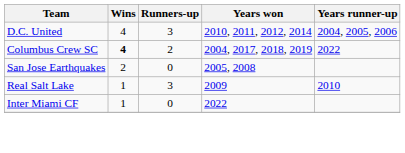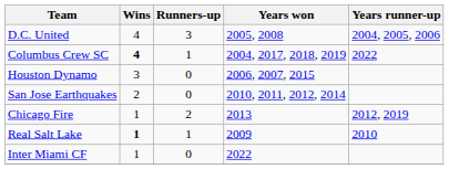 <table class="wikitable">
 <tr>
 <th>Team</th>
 <th>Wins</th>
 <th>Runners-up</th>
 <th>Years won</th>
 <th>Years runner-up</th>
 </tr>
 <tr>
 <td><a href='#'>D.C. United</a></td>
 <td align=center>4</td>
 <td align=center>3</td>
-<td><a href='#'>2010</a>, <a href='#'>2011</a>, <a href='#'>2012</a>, <a href='#'>2014</a></td>
+<td><a href='#'>2005</a>, <a href='#'>2008</a></td>
 <td><a href='#'>2004</a>, <a href='#'>2005</a>, <a href='#'>2006</a></td>
 </tr>
 <tr>
 <td><a href='#'>Columbus Crew SC</a></td>
 <td align=center><strong>4</strong></td>
-<td align=center>2</td>
+<td align=center>1</td>
 <td><a href='#'>2004</a>, <a href='#'>2017</a>, <a href='#'>2018</a>, <a href='#'>2019</a></td>
 <td><a href='#'>2022</a></td>
+</tr>
+<tr>
+<td><a href='#'>Houston Dynamo</a></td>
+<td align=center>3</td>
+<td align=center>0</td>
+<td><a href='#'>2006</a>, <a href='#'>2007</a>, <a href='#'>2015</a></td>
+<td></td>
 </tr>
 <tr>
 <td><a href='#'>San Jose Earthquakes</a></td>
 <td align=center>2</td>
 <td align=center>0</td>
-<td><a href='#'>2005</a>, <a href='#'>2008</a></td>
+<td><a href='#'>2010</a>, <a href='#'>2011</a>, <a href='#'>2012</a>, <a href='#'>2014</a></td>
 <td></td>
 </tr>
 <tr>
+<td><a href='#'>Chicago Fire</a></td>
+<td align=center>1</td>
+<td align=center>2</td>
+<td><a href='#'>2013</a></td>
+<td><a href='#'>2012</a>, <a href='#'>2019</a></td>
+</tr>
+<tr>
 <td><a href='#'>Real Salt Lake</a></td>
+<td align=center><strong>1</strong></td>
 <td align=center>1</td>
-<td align=center>3</td>
 <td><a href='#'>2009</a></td>
 <td><a href='#'>2010</a></td>
 </tr>
 <tr>
 <td><a href='#'>Inter Miami CF</a></td>
 <td align=center>1</td>
 <td align=center>0</td>
 <td><a href='#'>2022</a></td>
 <td></td>
 </tr>
 <tr>
 </tr>
 </table>
